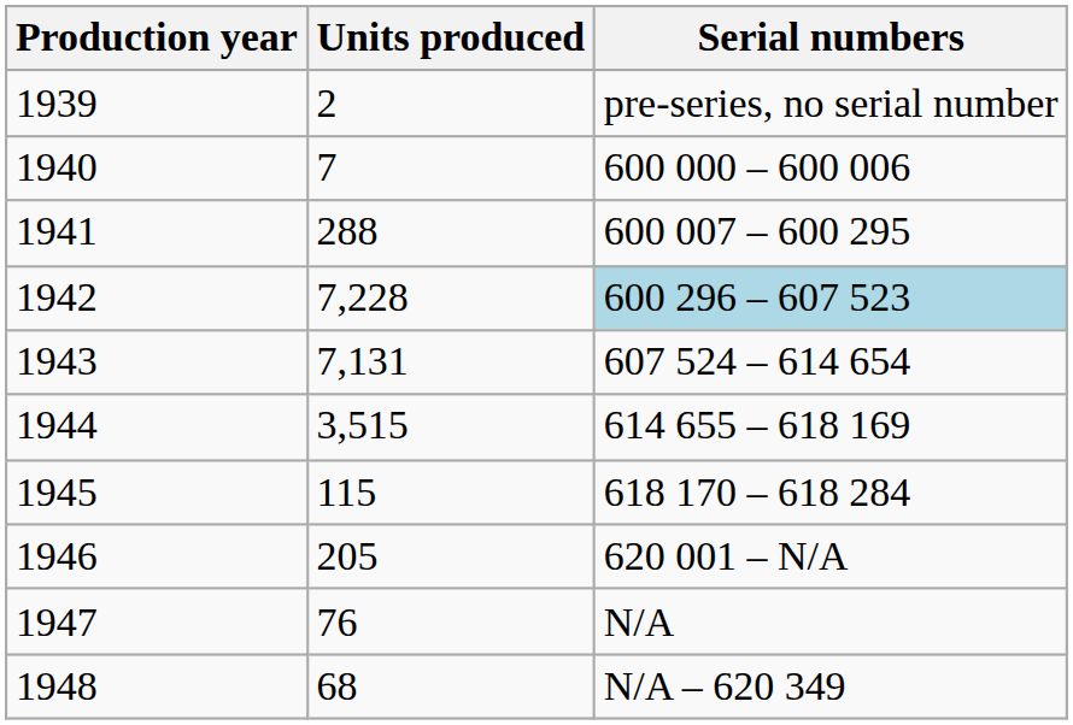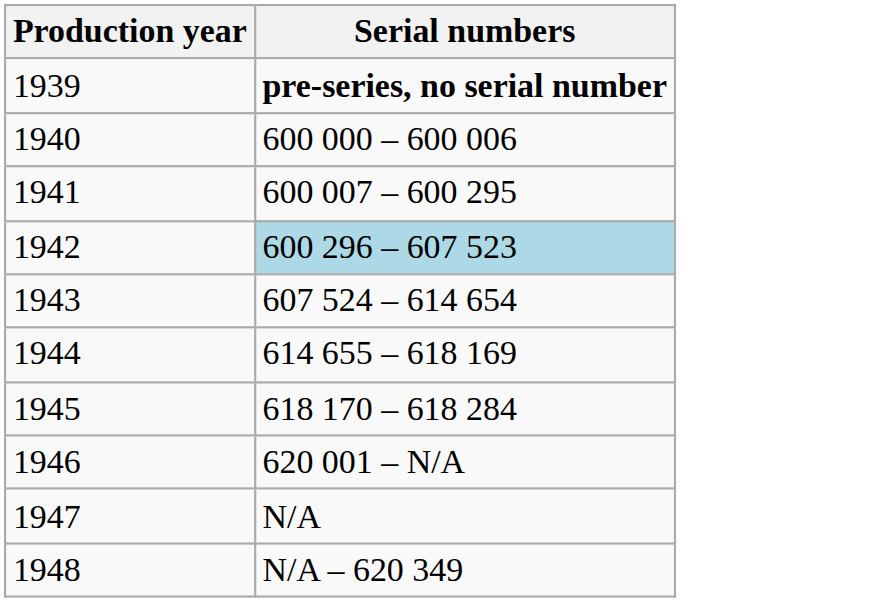 <table class="wikitable">
 <tr>
 <th>Production year</th>
-<th>Units produced</th>
 <th>Serial numbers</th>
 </tr>
 <tr>
 <td>1939</td>
-<td>2</td>
-<td>pre-series, no serial number</td>
+<td><strong>pre-series, no serial number</strong></td>
 </tr>
 <tr>
 <td>1940</td>
-<td>7</td>
 <td>600 000 – 600 006</td>
 </tr>
 <tr>
 <td>1941</td>
-<td>288</td>
 <td>600 007 – 600 295</td>
 </tr>
 <tr>
 <td>1942</td>
-<td>7,228</td>
 <td style="background: lightblue;">600 296 – 607 523</td>
 </tr>
 <tr>
 <td>1943</td>
-<td>7,131</td>
 <td>607 524 – 614 654</td>
 </tr>
 <tr>
 <td>1944</td>
-<td>3,515</td>
 <td>614 655 – 618 169</td>
 </tr>
 <tr>
 <td>1945</td>
-<td>115</td>
 <td>618 170 – 618 284</td>
 </tr>
 <tr>
 <td>1946</td>
-<td>205</td>
 <td>620 001 – N/A</td>
 </tr>
 <tr>
 <td>1947</td>
-<td>76</td>
 <td>N/A</td>
 </tr>
 <tr>
 <td>1948</td>
-<td>68</td>
 <td>N/A – 620 349</td>
 </tr>
 </table>
